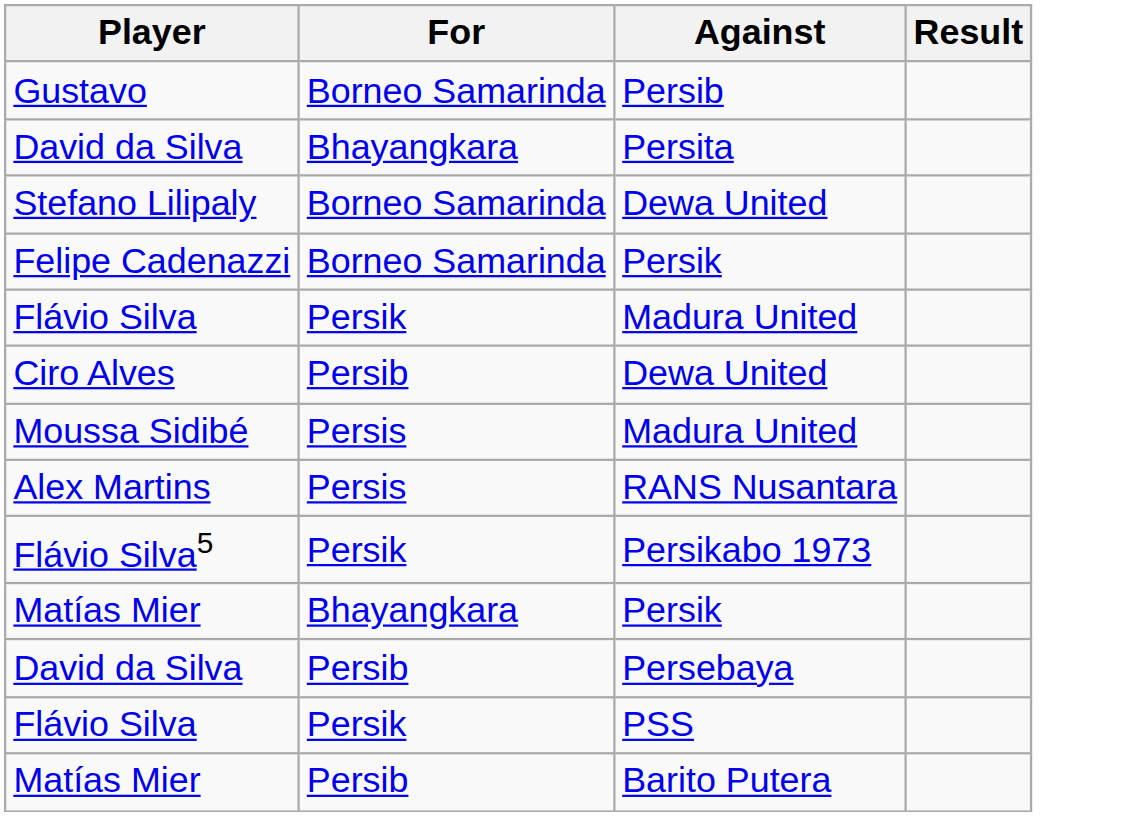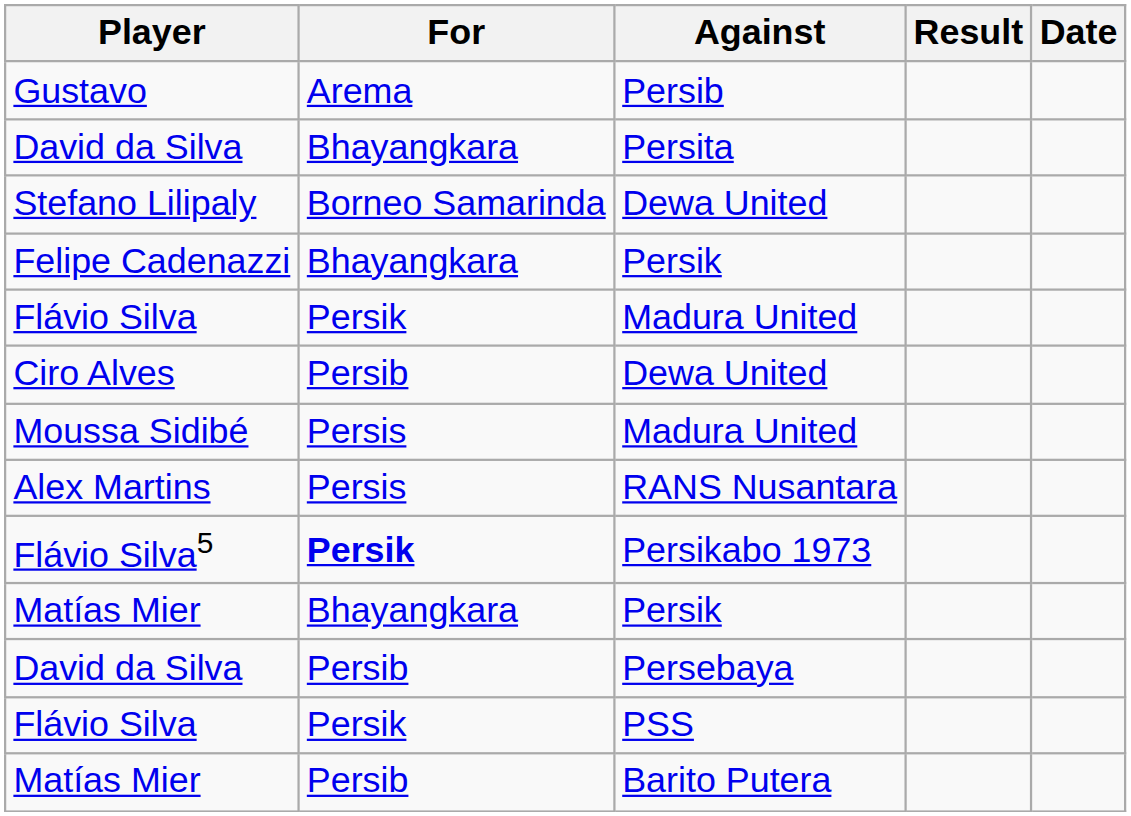 <table class="wikitable">
 <tr>
 <th>Player</th>
 <th>For</th>
 <th>Against</th>
 <th style="text-align:center">Result</th>
+<th>Date</th>
 </tr>
 <tr>
 <td> <a href='#'>Gustavo</a></td>
-<td><a href='#'>Borneo Samarinda</a></td>
+<td><a href='#'>Arema</a></td>
 <td><a href='#'>Persib</a></td>
 <td align="center"></td>
+<td></td>
 </tr>
 <tr>
 <td> <a href='#'>David da Silva</a></td>
 <td><a href='#'>Bhayangkara</a></td>
 <td><a href='#'>Persita</a></td>
 <td align="center"></td>
+<td></td>
 </tr>
 <tr>
 <td> <a href='#'>Stefano Lilipaly</a></td>
 <td><a href='#'>Borneo Samarinda</a></td>
 <td><a href='#'>Dewa United</a></td>
 <td align="center"></td>
+<td></td>
 </tr>
 <tr>
 <td> <a href='#'>Felipe Cadenazzi</a></td>
-<td><a href='#'>Borneo Samarinda</a></td>
+<td><a href='#'>Bhayangkara</a></td>
 <td><a href='#'>Persik</a></td>
 <td align="center"></td>
+<td></td>
 </tr>
 <tr>
 <td> <a href='#'>Flávio Silva</a></td>
 <td><a href='#'>Persik</a></td>
 <td><a href='#'>Madura United</a></td>
 <td align="center"></td>
+<td></td>
 </tr>
 <tr>
 <td> <a href='#'>Ciro Alves</a></td>
 <td><a href='#'>Persib</a></td>
 <td><a href='#'>Dewa United</a></td>
 <td align="center"></td>
+<td></td>
 </tr>
 <tr>
 <td> <a href='#'>Moussa Sidibé</a></td>
 <td><a href='#'>Persis</a></td>
 <td><a href='#'>Madura United</a></td>
 <td align="center"></td>
+<td></td>
 </tr>
 <tr>
 <td> <a href='#'>Alex Martins</a></td>
 <td><a href='#'>Persis</a></td>
 <td><a href='#'>RANS Nusantara</a></td>
 <td align="center"></td>
+<td></td>
 </tr>
 <tr>
 <td> <a href='#'>Flávio Silva</a><sup>5</sup></td>
-<td><a href='#'>Persik</a></td>
+<td><strong><a href='#'>Persik</a></strong></td>
 <td><a href='#'>Persikabo 1973</a></td>
 <td align="center"></td>
+<td></td>
 </tr>
 <tr>
 <td> <a href='#'>Matías Mier</a></td>
 <td><a href='#'>Bhayangkara</a></td>
 <td><a href='#'>Persik</a></td>
 <td align="center"></td>
+<td></td>
 </tr>
 <tr>
 <td> <a href='#'>David da Silva</a></td>
 <td><a href='#'>Persib</a></td>
 <td><a href='#'>Persebaya</a></td>
 <td align="center"></td>
+<td></td>
 </tr>
 <tr>
 <td> <a href='#'>Flávio Silva</a></td>
 <td><a href='#'>Persik</a></td>
 <td><a href='#'>PSS</a></td>
 <td align="center"></td>
+<td></td>
 </tr>
 <tr>
 <td> <a href='#'>Matías Mier</a></td>
 <td><a href='#'>Persib</a></td>
 <td><a href='#'>Barito Putera</a></td>
 <td align="center"></td>
+<td></td>
 </tr>
 </table>
